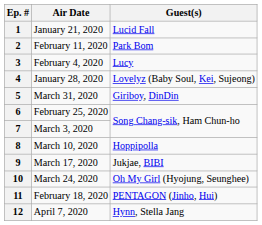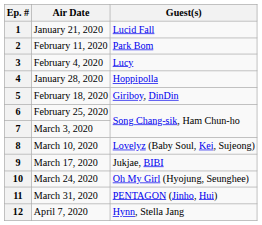 <table class="wikitable" style = "font-size: 90%;">
 <tr>
 <th>Ep. #</th>
 <th>Air Date</th>
 <th>Guest(s)</th>
 </tr>
 <tr>
 <th>1</th>
 <td>January 21, 2020</td>
 <td><a href='#'>Lucid Fall</a></td>
 </tr>
 <tr>
 <th>2</th>
 <td>February 11, 2020</td>
 <td><a href='#'>Park Bom</a></td>
 </tr>
 <tr>
 <th>3</th>
 <td>February 4, 2020</td>
 <td><a href='#'>Lucy</a></td>
 </tr>
 <tr>
 <th>4</th>
 <td>January 28, 2020</td>
-<td><a href='#'>Lovelyz</a> (Baby Soul, <a href='#'>Kei</a>, Sujeong)</td>
+<td><a href='#'>Hoppipolla</a></td>
 </tr>
 <tr>
 <th>5</th>
-<td>March 31, 2020</td>
+<td>February 18, 2020</td>
 <td><a href='#'>Giriboy</a>, <a href='#'>DinDin</a></td>
 </tr>
 <tr>
 <th>6</th>
 <td>February 25, 2020</td>
 <td rowspan="2"><a href='#'>Song Chang-sik</a>, Ham Chun-ho</td>
 </tr>
 <tr>
 <th>7</th>
 <td>March 3, 2020</td>
 </tr>
 <tr>
 <th>8</th>
 <td>March 10, 2020</td>
-<td><a href='#'>Hoppipolla</a></td>
+<td><a href='#'>Lovelyz</a> (Baby Soul, <a href='#'>Kei</a>, Sujeong)</td>
 </tr>
 <tr>
 <th>9</th>
 <td>March 17, 2020</td>
 <td>Jukjae, <a href='#'>BIBI</a></td>
 </tr>
 <tr>
 <th>10</th>
 <td>March 24, 2020</td>
 <td><a href='#'>Oh My Girl</a> (Hyojung, Seunghee)</td>
 </tr>
 <tr>
 <th>11</th>
-<td>February 18, 2020</td>
+<td>March 31, 2020</td>
 <td><a href='#'>PENTAGON</a> (<a href='#'>Jinho</a>, <a href='#'>Hui</a>)</td>
 </tr>
 <tr>
 <th>12</th>
 <td>April 7, 2020</td>
 <td><a href='#'>Hynn</a>, Stella Jang</td>
 </tr>
 </table>
